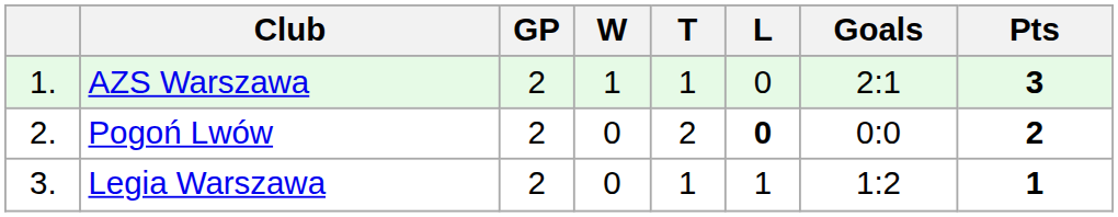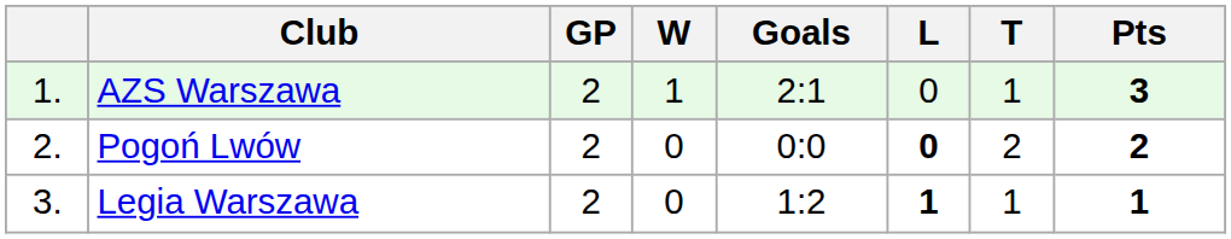 <table class="wikitable">
 <tr>
 <th width="30"></th>
 <th width="200">Club</th>
 <th width="30">GP</th>
 <th width="30">W</th>
+<th width="70">Goals</th>
+<th width="30">L</th>
 <th width="30">T</th>
-<th width="30">L</th>
-<th width="70">Goals</th>
 <th width="70">Pts</th>
 </tr>
 <tr bgcolor="#e6fae6" align="center">
 <td>1.</td>
 <td align="left"><a href='#'>AZS Warszawa</a></td>
 <td>2</td>
 <td>1</td>
+<td>2:1</td>
+<td>0</td>
 <td>1</td>
-<td>0</td>
-<td>2:1</td>
 <td><strong>3</strong></td>
 </tr>
 <tr bgcolor="#FFFFFF" align="center">
 <td>2.</td>
 <td align="left"><a href='#'>Pogoń Lwów</a></td>
 <td>2</td>
 <td>0</td>
+<td>0:0</td>
+<td><strong>0</strong></td>
 <td>2</td>
-<td><strong>0</strong></td>
-<td>0:0</td>
 <td><strong>2</strong></td>
 </tr>
 <tr bgcolor="#FFFFFF" align="center">
 <td>3.</td>
 <td align="left"><a href='#'>Legia Warszawa</a></td>
 <td>2</td>
 <td>0</td>
+<td>1:2</td>
+<td><strong>1</strong></td>
 <td>1</td>
-<td>1</td>
-<td>1:2</td>
 <td><strong>1</strong></td>
 </tr>
 </table>
